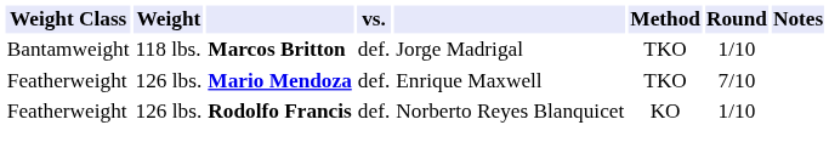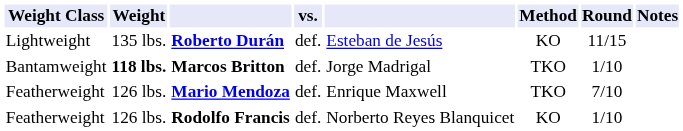 <table class="toccolours" style="font-size: 85%;">
 <tr>
 <th style="background:#e6e8fa; color:#000; text-align:center;">Weight Class</th>
 <th style="background:#e6e8fa; color:#000; text-align:center;">Weight</th>
 <th style="background:#e6e8fa; color:#000; text-align:center;"></th>
 <th style="background:#e6e8fa; color:#000; text-align:center;">vs.</th>
 <th style="background:#e6e8fa; color:#000; text-align:center;"></th>
 <th style="background:#e6e8fa; color:#000; text-align:center;">Method</th>
 <th style="background:#e6e8fa; color:#000; text-align:center;">Round</th>
 <th style="background:#e6e8fa; color:#000; text-align:center;">Notes</th>
 </tr>
 <tr>
+<td>Lightweight</td>
+<td>135 lbs.</td>
+<td><strong><a href='#'>Roberto Durán</a></strong></td>
+<td>def.</td>
+<td><a href='#'>Esteban de Jesús</a></td>
+<td align=center>KO</td>
+<td align=center>11/15</td>
+<td></td>
+</tr>
+<tr>
 <td>Bantamweight</td>
-<td>118 lbs.</td>
+<td><strong>118 lbs.</strong></td>
 <td><strong>Marcos Britton</strong></td>
 <td>def.</td>
 <td>Jorge Madrigal</td>
 <td align=center>TKO</td>
 <td align=center>1/10</td>
 </tr>
 <tr>
 <td>Featherweight</td>
 <td>126 lbs.</td>
 <td><strong><a href='#'>Mario Mendoza</a></strong></td>
 <td>def.</td>
 <td>Enrique Maxwell</td>
 <td align=center>TKO</td>
 <td align=center>7/10</td>
 </tr>
 <tr>
 <td>Featherweight</td>
 <td>126 lbs.</td>
 <td><strong>Rodolfo Francis</strong></td>
 <td>def.</td>
 <td>Norberto Reyes Blanquicet</td>
 <td align=center>KO</td>
 <td align=center>1/10</td>
 </tr>
 </table>
